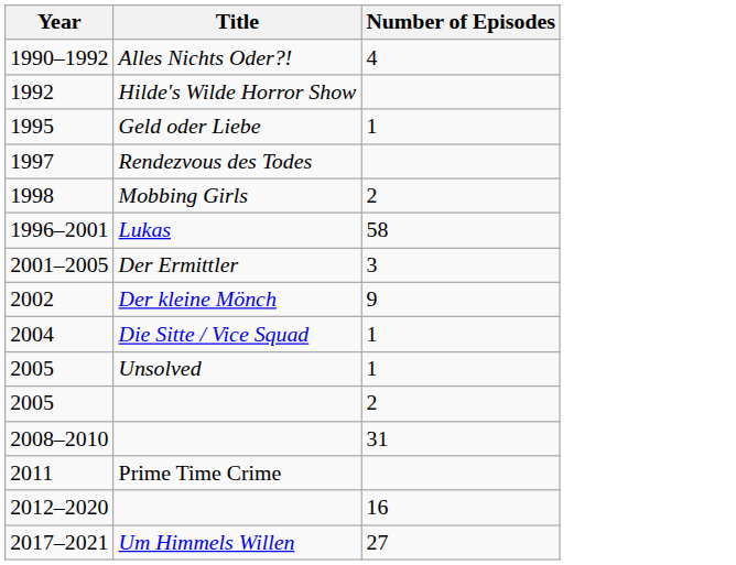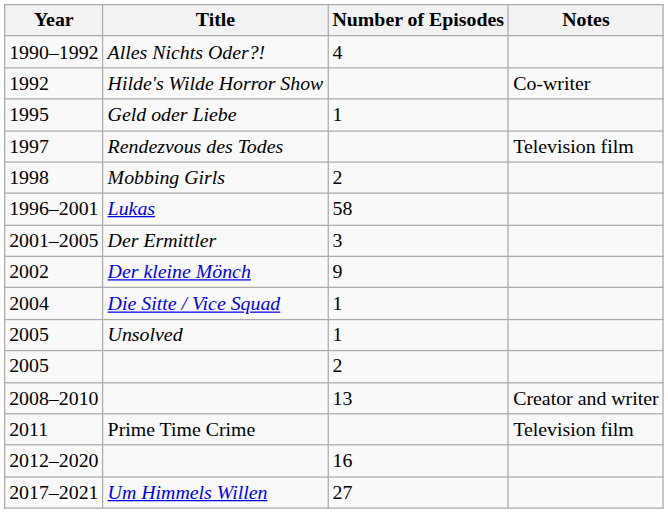 <table class="wikitable">
 <tr>
 <th>Year</th>
 <th>Title</th>
 <th>Number of Episodes</th>
+<th>Notes</th>
 </tr>
 <tr>
 <td>1990–1992</td>
 <td><em>Alles Nichts Oder?!</em></td>
 <td>4</td>
+<td></td>
 </tr>
 <tr>
 <td>1992</td>
 <td><em>Hilde's Wilde Horror Show</em></td>
 <td></td>
+<td>Co-writer</td>
 </tr>
 <tr>
 <td>1995</td>
 <td><em>Geld oder Liebe</em></td>
 <td>1</td>
+<td></td>
 </tr>
 <tr>
 <td>1997</td>
 <td><em>Rendezvous des Todes</em></td>
 <td></td>
+<td>Television film</td>
 </tr>
 <tr>
 <td>1998</td>
 <td><em>Mobbing Girls</em></td>
 <td>2</td>
+<td></td>
 </tr>
 <tr>
 <td>1996–2001</td>
 <td><em><a href='#'>Lukas</a></em></td>
 <td>58</td>
+<td></td>
 </tr>
 <tr>
 <td>2001–2005</td>
 <td><em>Der Ermittler</em></td>
 <td>3</td>
+<td></td>
 </tr>
 <tr>
 <td>2002</td>
 <td><em><a href='#'>Der kleine Mönch</a></em></td>
 <td>9</td>
+<td></td>
 </tr>
 <tr>
 <td>2004</td>
 <td><em><a href='#'>Die Sitte / Vice Squad</a></em></td>
 <td>1</td>
+<td></td>
 </tr>
 <tr>
 <td>2005</td>
 <td><em>Unsolved</em></td>
 <td>1</td>
+<td></td>
 </tr>
 <tr>
 <td>2005</td>
 <td></td>
 <td>2</td>
+<td></td>
 </tr>
 <tr>
 <td>2008–2010</td>
 <td></td>
-<td>31</td>
+<td>13</td>
+<td>Creator and writer</td>
 </tr>
 <tr>
 <td>2011</td>
 <td>Prime Time Crime</td>
 <td></td>
+<td>Television film</td>
 </tr>
 <tr>
 <td>2012–2020</td>
 <td></td>
 <td>16</td>
+<td></td>
 </tr>
 <tr>
 <td>2017–2021</td>
 <td><em><a href='#'>Um Himmels Willen</a></em></td>
 <td>27</td>
+<td></td>
 </tr>
 </table>
